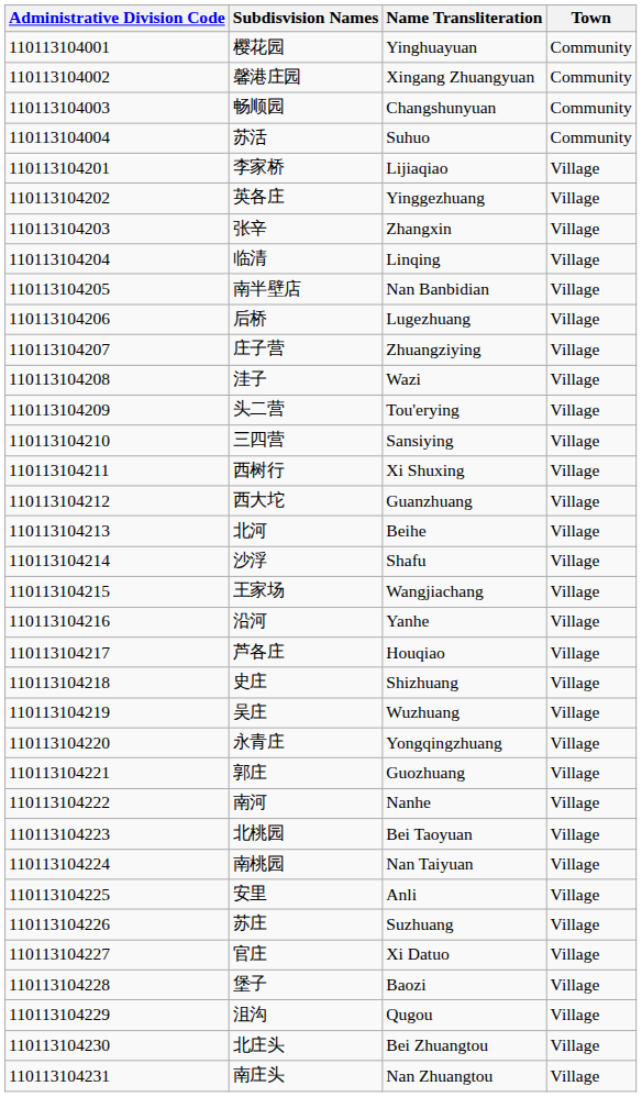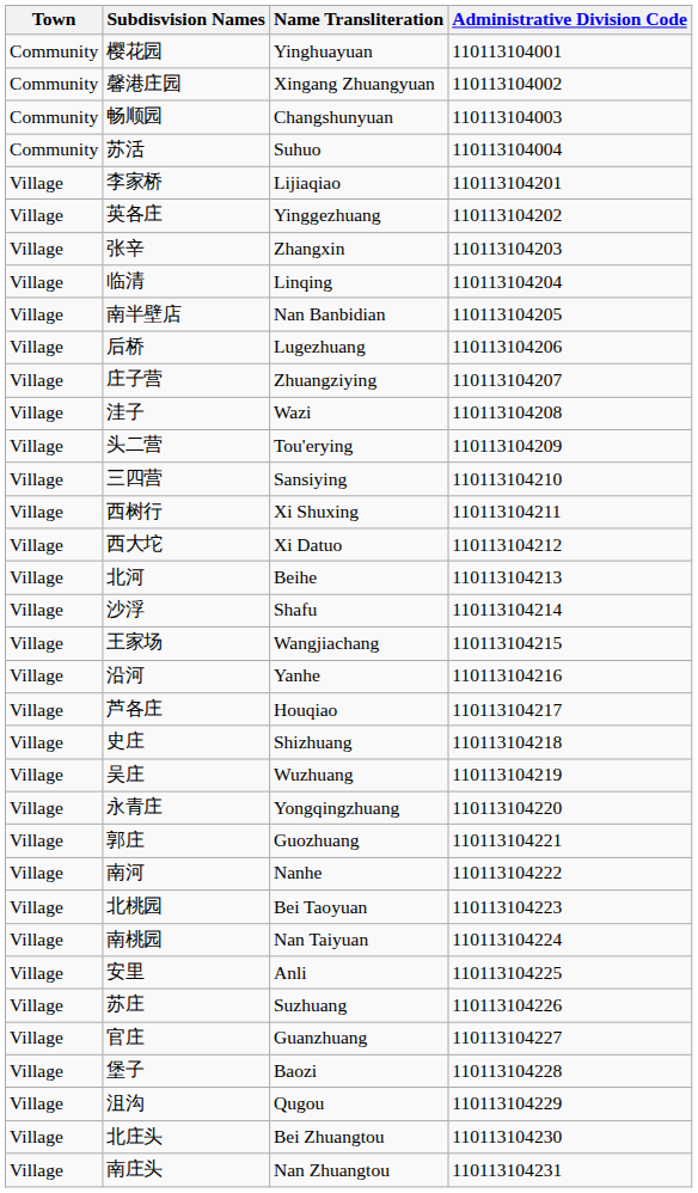 <table class="wikitable sortable">
 <tr>
-<th><a href='#'>Administrative Division Code</a></th>
+<th>Town</th>
 <th>Subdisvision Names</th>
 <th>Name Transliteration</th>
-<th>Town</th>
+<th><a href='#'>Administrative Division Code</a></th>
 </tr>
 <tr>
-<td>110113104001</td>
+<td>Community</td>
 <td>樱花园</td>
 <td>Yinghuayuan</td>
-<td>Community</td>
+<td>110113104001</td>
 </tr>
 <tr>
-<td>110113104002</td>
+<td>Community</td>
 <td>馨港庄园</td>
 <td>Xingang Zhuangyuan</td>
-<td>Community</td>
+<td>110113104002</td>
 </tr>
 <tr>
-<td>110113104003</td>
+<td>Community</td>
 <td>畅顺园</td>
 <td>Changshunyuan</td>
-<td>Community</td>
+<td>110113104003</td>
 </tr>
 <tr>
-<td>110113104004</td>
+<td>Community</td>
 <td>苏活</td>
 <td>Suhuo</td>
-<td>Community</td>
+<td>110113104004</td>
 </tr>
 <tr>
-<td>110113104201</td>
+<td>Village</td>
 <td>李家桥</td>
 <td>Lijiaqiao</td>
-<td>Village</td>
+<td>110113104201</td>
 </tr>
 <tr>
-<td>110113104202</td>
+<td>Village</td>
 <td>英各庄</td>
 <td>Yinggezhuang</td>
-<td>Village</td>
+<td>110113104202</td>
 </tr>
 <tr>
-<td>110113104203</td>
+<td>Village</td>
 <td>张辛</td>
 <td>Zhangxin</td>
-<td>Village</td>
+<td>110113104203</td>
 </tr>
 <tr>
-<td>110113104204</td>
+<td>Village</td>
 <td>临清</td>
 <td>Linqing</td>
-<td>Village</td>
+<td>110113104204</td>
 </tr>
 <tr>
-<td>110113104205</td>
+<td>Village</td>
 <td>南半壁店</td>
 <td>Nan Banbidian</td>
-<td>Village</td>
+<td>110113104205</td>
 </tr>
 <tr>
-<td>110113104206</td>
+<td>Village</td>
 <td>后桥</td>
 <td>Lugezhuang</td>
-<td>Village</td>
+<td>110113104206</td>
 </tr>
 <tr>
-<td>110113104207</td>
+<td>Village</td>
 <td>庄子营</td>
 <td>Zhuangziying</td>
-<td>Village</td>
+<td>110113104207</td>
 </tr>
 <tr>
-<td>110113104208</td>
+<td>Village</td>
 <td>洼子</td>
 <td>Wazi</td>
-<td>Village</td>
+<td>110113104208</td>
 </tr>
 <tr>
-<td>110113104209</td>
+<td>Village</td>
 <td>头二营</td>
 <td>Tou'erying</td>
-<td>Village</td>
+<td>110113104209</td>
 </tr>
 <tr>
-<td>110113104210</td>
+<td>Village</td>
 <td>三四营</td>
 <td>Sansiying</td>
-<td>Village</td>
+<td>110113104210</td>
 </tr>
 <tr>
-<td>110113104211</td>
+<td>Village</td>
 <td>西树行</td>
 <td>Xi Shuxing</td>
-<td>Village</td>
+<td>110113104211</td>
 </tr>
 <tr>
+<td>Village</td>
+<td>西大坨</td>
+<td>Xi Datuo</td>
 <td>110113104212</td>
-<td>西大坨</td>
-<td>Guanzhuang</td>
-<td>Village</td>
 </tr>
 <tr>
-<td>110113104213</td>
+<td>Village</td>
 <td>北河</td>
 <td>Beihe</td>
-<td>Village</td>
+<td>110113104213</td>
 </tr>
 <tr>
-<td>110113104214</td>
+<td>Village</td>
 <td>沙浮</td>
 <td>Shafu</td>
-<td>Village</td>
+<td>110113104214</td>
 </tr>
 <tr>
-<td>110113104215</td>
+<td>Village</td>
 <td>王家场</td>
 <td>Wangjiachang</td>
-<td>Village</td>
+<td>110113104215</td>
 </tr>
 <tr>
-<td>110113104216</td>
+<td>Village</td>
 <td>沿河</td>
 <td>Yanhe</td>
-<td>Village</td>
+<td>110113104216</td>
 </tr>
 <tr>
-<td>110113104217</td>
+<td>Village</td>
 <td>芦各庄</td>
 <td>Houqiao</td>
-<td>Village</td>
+<td>110113104217</td>
 </tr>
 <tr>
-<td>110113104218</td>
+<td>Village</td>
 <td>史庄</td>
 <td>Shizhuang</td>
-<td>Village</td>
+<td>110113104218</td>
 </tr>
 <tr>
-<td>110113104219</td>
+<td>Village</td>
 <td>吴庄</td>
 <td>Wuzhuang</td>
-<td>Village</td>
+<td>110113104219</td>
 </tr>
 <tr>
-<td>110113104220</td>
+<td>Village</td>
 <td>永青庄</td>
 <td>Yongqingzhuang</td>
-<td>Village</td>
+<td>110113104220</td>
 </tr>
 <tr>
-<td>110113104221</td>
+<td>Village</td>
 <td>郭庄</td>
 <td>Guozhuang</td>
-<td>Village</td>
+<td>110113104221</td>
 </tr>
 <tr>
-<td>110113104222</td>
+<td>Village</td>
 <td>南河</td>
 <td>Nanhe</td>
-<td>Village</td>
+<td>110113104222</td>
 </tr>
 <tr>
-<td>110113104223</td>
+<td>Village</td>
 <td>北桃园</td>
 <td>Bei Taoyuan</td>
-<td>Village</td>
+<td>110113104223</td>
 </tr>
 <tr>
-<td>110113104224</td>
+<td>Village</td>
 <td>南桃园</td>
 <td>Nan Taiyuan</td>
-<td>Village</td>
+<td>110113104224</td>
 </tr>
 <tr>
-<td>110113104225</td>
+<td>Village</td>
 <td>安里</td>
 <td>Anli</td>
-<td>Village</td>
+<td>110113104225</td>
 </tr>
 <tr>
-<td>110113104226</td>
+<td>Village</td>
 <td>苏庄</td>
 <td>Suzhuang</td>
-<td>Village</td>
+<td>110113104226</td>
 </tr>
 <tr>
+<td>Village</td>
+<td>官庄</td>
+<td>Guanzhuang</td>
 <td>110113104227</td>
-<td>官庄</td>
-<td>Xi Datuo</td>
-<td>Village</td>
 </tr>
 <tr>
-<td>110113104228</td>
+<td>Village</td>
 <td>堡子</td>
 <td>Baozi</td>
-<td>Village</td>
+<td>110113104228</td>
 </tr>
 <tr>
-<td>110113104229</td>
+<td>Village</td>
 <td>沮沟</td>
 <td>Qugou</td>
-<td>Village</td>
+<td>110113104229</td>
 </tr>
 <tr>
-<td>110113104230</td>
+<td>Village</td>
 <td>北庄头</td>
 <td>Bei Zhuangtou</td>
-<td>Village</td>
+<td>110113104230</td>
 </tr>
 <tr>
-<td>110113104231</td>
+<td>Village</td>
 <td>南庄头</td>
 <td>Nan Zhuangtou</td>
-<td>Village</td>
+<td>110113104231</td>
 </tr>
 </table>
